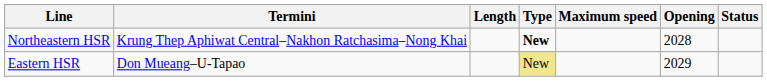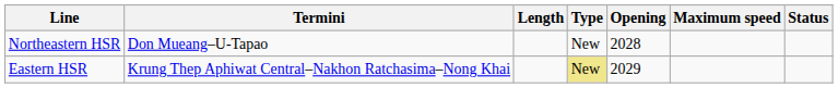 <table class="wikitable static-row-numbers static-row-header-hash" style="font-size:small;">
 <tr>
 <th>Line</th>
 <th>Termini</th>
 <th data-sort-type="number">Length</th>
 <th>Type</th>
+<th>Opening</th>
 <th>Maximum speed</th>
-<th>Opening</th>
 <th>Status</th>
 </tr>
 <tr>
 <td><a href='#'>Northeastern HSR</a></td>
-<td><a href='#'>Krung Thep Aphiwat Central</a>–<a href='#'>Nakhon Ratchasima</a>–<a href='#'>Nong Khai</a></td>
+<td><a href='#'>Don Mueang</a>–U-Tapao</td>
 <td></td>
-<td><strong>New</strong></td>
+<td>New</td>
+<td>2028</td>
 <td></td>
-<td>2028</td>
 <td></td>
 </tr>
 <tr>
 <td><a href='#'>Eastern HSR</a></td>
-<td><a href='#'>Don Mueang</a>–U-Tapao</td>
+<td><a href='#'>Krung Thep Aphiwat Central</a>–<a href='#'>Nakhon Ratchasima</a>–<a href='#'>Nong Khai</a></td>
 <td></td>
 <td style="background: khaki;">New</td>
+<td>2029</td>
 <td></td>
-<td>2029</td>
 <td></td>
 </tr>
 </table>
